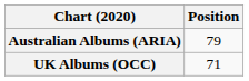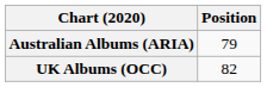 <table class="wikitable sortable plainrowheaders" style="text-align:center">
 <tr>
 <th scope="col">Chart (2020)</th>
 <th scope="col">Position</th>
 </tr>
 <tr>
 <th scope="row">Australian Albums (ARIA)</th>
 <td>79</td>
 </tr>
 <tr>
 <th scope="row">UK Albums (OCC)</th>
-<td>71</td>
+<td>82</td>
 </tr>
 </table>
